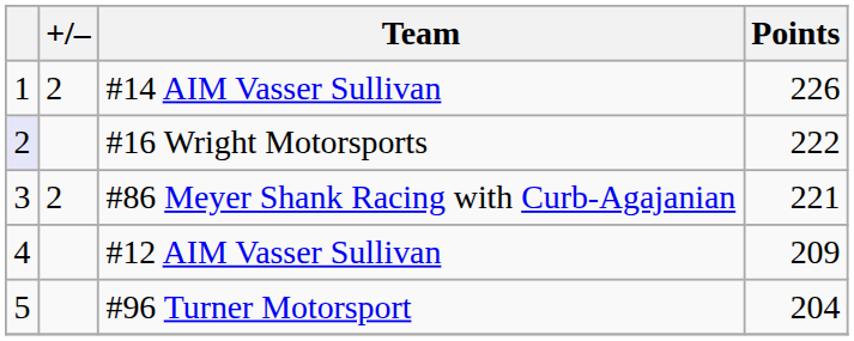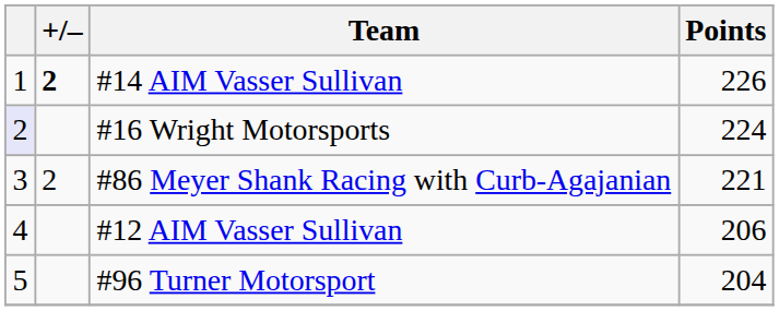 <table class="wikitable" style="font-size: 95%;">
 <tr>
 <th scope="col"></th>
 <th scope="col">+/–</th>
 <th scope="col">Team</th>
 <th scope="col">Points</th>
 </tr>
 <tr>
 <td align=center>1</td>
-<td align="left"> 2</td>
+<td align="left"><strong> 2</strong></td>
 <td> #14 <a href='#'>AIM Vasser Sullivan</a></td>
 <td align=right>226</td>
 </tr>
 <tr>
 <td align=center style="background: lavender;">2</td>
 <td align="left"></td>
 <td> #16 Wright Motorsports</td>
-<td align=right>222</td>
+<td align=right>224</td>
 </tr>
 <tr>
 <td align=center>3</td>
 <td align="left"> 2</td>
 <td> #86 <a href='#'>Meyer Shank Racing</a> with <a href='#'>Curb-Agajanian</a></td>
 <td align=right>221</td>
 </tr>
 <tr>
 <td align=center>4</td>
 <td align="left"></td>
 <td> #12 <a href='#'>AIM Vasser Sullivan</a></td>
-<td align=right>209</td>
+<td align=right>206</td>
 </tr>
 <tr>
 <td align=center>5</td>
 <td align="left"></td>
 <td> #96 <a href='#'>Turner Motorsport</a></td>
 <td align=right>204</td>
 </tr>
 <tr>
 </tr>
 </table>
